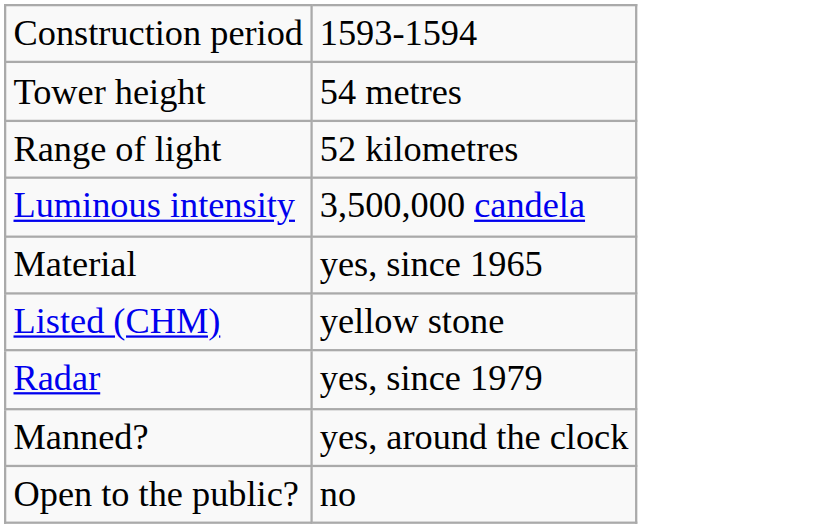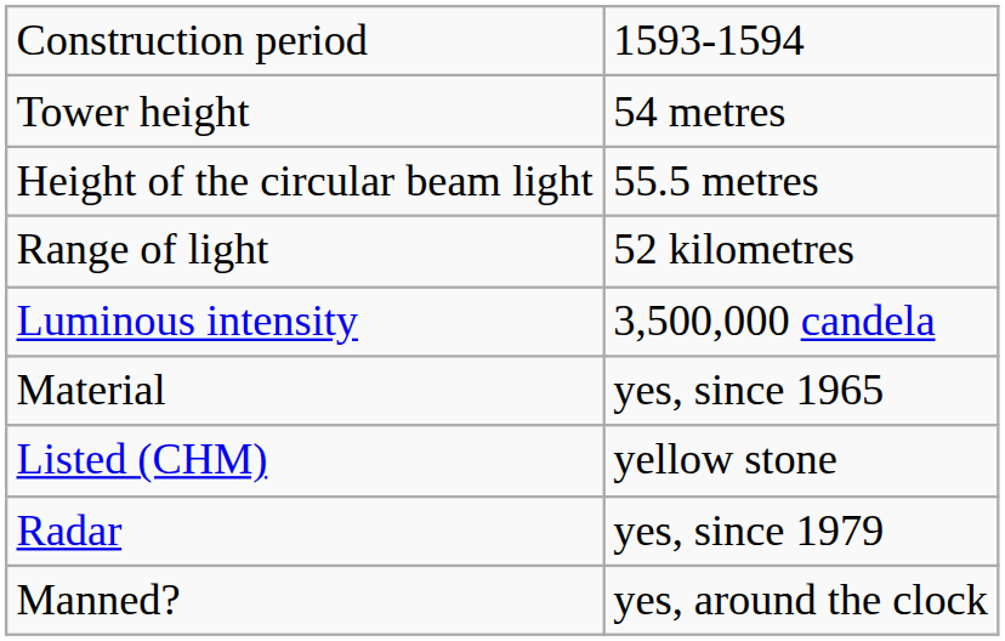 <table class="wikitable">
 <tr>
 <td>Construction period</td>
 <td>1593-1594</td>
 </tr>
 <tr>
 <td>Tower height</td>
 <td>54 metres</td>
+</tr>
+<tr>
+<td>Height of the circular beam light</td>
+<td>55.5 metres</td>
 </tr>
 <tr>
 <td>Range of light</td>
 <td>52 kilometres</td>
 </tr>
 <tr>
 <td><a href='#'>Luminous intensity</a></td>
 <td>3,500,000 <a href='#'>candela</a></td>
 </tr>
 <tr>
 <td>Material</td>
 <td>yes, since 1965</td>
 </tr>
 <tr>
 <td><a href='#'>Listed (CHM)</a></td>
 <td>yellow stone</td>
 </tr>
 <tr>
 <td><a href='#'>Radar</a></td>
 <td>yes, since 1979</td>
 </tr>
 <tr>
 <td>Manned?</td>
 <td>yes, around the clock</td>
 </tr>
-<tr>
-<td>Open to the public?</td>
-<td>no</td>
-</tr>
 </table>
